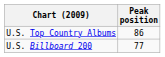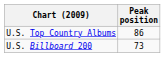 <table class="wikitable">
 <tr>
 <th>Chart (2009)</th>
 <th>Peak<br>position</th>
 </tr>
 <tr>
 <td>U.S. <a href='#'>Top Country Albums</a></td>
 <td align="center">86</td>
 </tr>
 <tr>
 <td>U.S. <a href='#'><em>Billboard</em> 200</a></td>
-<td align="center">77</td>
+<td align="center">73</td>
 </tr>
 </table>
